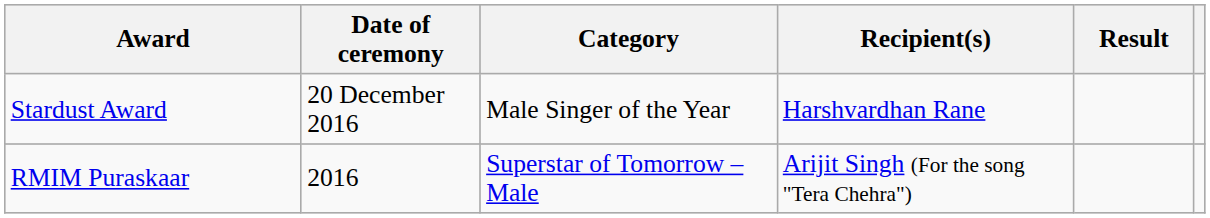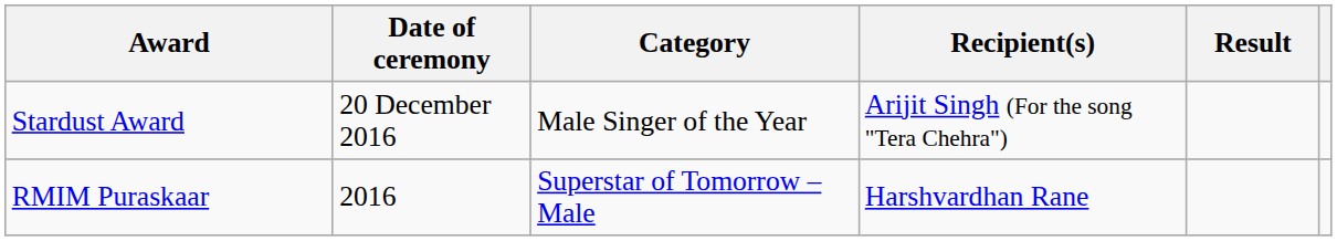 <table width="85%" class="wikitable plainrowheaders sortable">
 <tr>
 <th width="25%">Award</th>
 <th width="15%">Date of ceremony</th>
 <th width="25%">Category</th>
 <th width="25%">Recipient(s)</th>
 <th width="10%">Result</th>
 <th scope="col" class="unsortable"></th>
 </tr>
 <tr>
 <td><a href='#'>Stardust Award</a></td>
 <td>20 December 2016</td>
 <td>Male Singer of the Year</td>
-<td><a href='#'>Harshvardhan Rane</a></td>
+<td><a href='#'>Arijit Singh</a> <small>(For the song "Tera Chehra")</small></td>
 <td></td>
 <td></td>
 </tr>
 <tr>
 <td><a href='#'>RMIM Puraskaar</a></td>
 <td>2016</td>
 <td><a href='#'>Superstar of Tomorrow – Male</a></td>
-<td><a href='#'>Arijit Singh</a> <small>(For the song "Tera Chehra")</small></td>
+<td><a href='#'>Harshvardhan Rane</a></td>
 <td></td>
 <td></td>
 </tr>
 </table>
